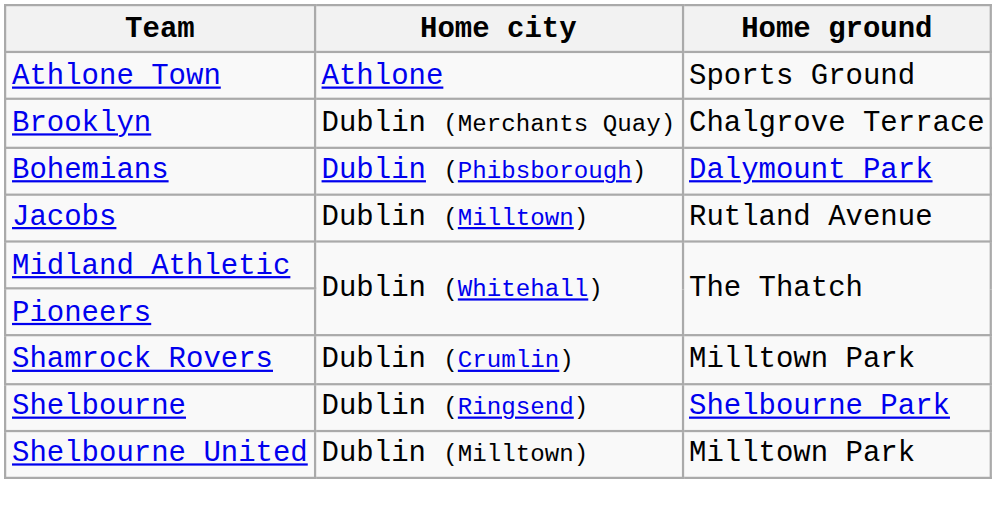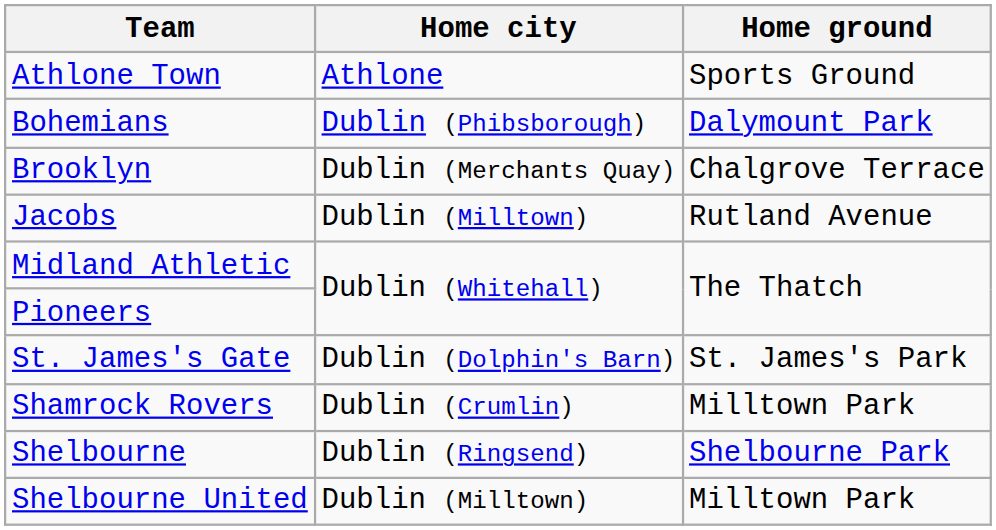 <table class="wikitable sortable">
 <tr>
 <th>Team</th>
 <th>Home city</th>
 <th>Home ground</th>
 </tr>
 <tr>
 <td><a href='#'>Athlone Town</a></td>
 <td><a href='#'>Athlone</a></td>
 <td>Sports Ground</td>
 </tr>
 <tr>
+<td><a href='#'>Bohemians</a></td>
+<td><a href='#'>Dublin</a> <small>(<a href='#'>Phibsborough</a>)</small></td>
+<td><a href='#'>Dalymount Park</a></td>
+</tr>
+<tr>
 <td><a href='#'>Brooklyn</a></td>
 <td>Dublin <small>(Merchants Quay)</small></td>
 <td>Chalgrove Terrace</td>
-</tr>
-<tr>
-<td><a href='#'>Bohemians</a></td>
-<td><a href='#'>Dublin</a> <small>(<a href='#'>Phibsborough</a>)</small></td>
-<td><a href='#'>Dalymount Park</a></td>
 </tr>
 <tr>
 <td><a href='#'>Jacobs</a></td>
 <td>Dublin <small>(<a href='#'>Milltown</a>)</small></td>
 <td>Rutland Avenue</td>
 </tr>
 <tr>
 <td><a href='#'>Midland Athletic</a></td>
 <td rowspan="2">Dublin <small>(<a href='#'>Whitehall</a>)</small></td>
 <td rowspan="2">The Thatch</td>
 </tr>
 <tr>
 <td><a href='#'>Pioneers</a></td>
+</tr>
+<tr>
+<td><a href='#'>St. James's Gate</a></td>
+<td>Dublin <small>(<a href='#'>Dolphin's Barn</a>)</small></td>
+<td>St. James's Park</td>
 </tr>
 <tr>
 <td><a href='#'>Shamrock Rovers</a></td>
 <td>Dublin <small>(<a href='#'>Crumlin</a>)</small></td>
 <td>Milltown Park </td>
 </tr>
 <tr>
 <td><a href='#'>Shelbourne</a></td>
 <td>Dublin <small>(<a href='#'>Ringsend</a>)</small></td>
 <td><a href='#'>Shelbourne Park</a></td>
 </tr>
 <tr>
 <td><a href='#'>Shelbourne United</a></td>
 <td>Dublin <small>(Milltown)</small></td>
 <td>Milltown Park </td>
 </tr>
 </table>
